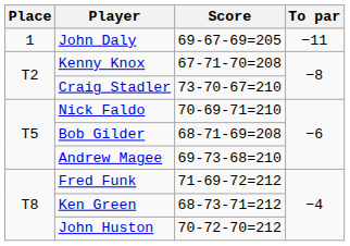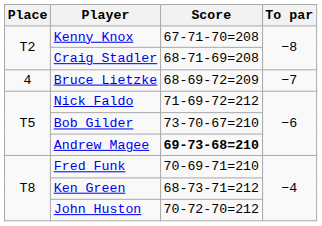 <table class="wikitable">
 <tr>
 <th>Place</th>
 <th>Player</th>
 <th>Score</th>
 <th>To par</th>
-</tr>
-<tr>
-<td align=center>1</td>
-<td> <a href='#'>John Daly</a></td>
-<td>69-67-69=205</td>
-<td align=center>−11</td>
 </tr>
 <tr>
 <td rowspan="2" align=center>T2</td>
 <td> <a href='#'>Kenny Knox</a></td>
 <td align=center>67-71-70=208</td>
 <td rowspan="2" align=center>−8</td>
 </tr>
 <tr>
 <td> <a href='#'>Craig Stadler</a></td>
-<td align=center>73-70-67=210</td>
+<td align=center>68-71-69=208</td>
+</tr>
+<tr>
+<td align=center>4</td>
+<td> <a href='#'>Bruce Lietzke</a></td>
+<td>68-69-72=209</td>
+<td align=center>−7</td>
 </tr>
 <tr>
 <td rowspan="3" align=center>T5</td>
 <td> <a href='#'>Nick Faldo</a></td>
-<td align=center>70-69-71=210</td>
+<td align=center>71-69-72=212</td>
 <td rowspan="3" align=center>−6</td>
 </tr>
 <tr>
 <td> <a href='#'>Bob Gilder</a></td>
-<td align=center>68-71-69=208</td>
+<td align=center>73-70-67=210</td>
 </tr>
 <tr>
 <td> <a href='#'>Andrew Magee</a></td>
-<td align=center>69-73-68=210</td>
+<td align=center><strong>69-73-68=210</strong></td>
 </tr>
 <tr>
 <td rowspan="3" align=center>T8</td>
 <td> <a href='#'>Fred Funk</a></td>
-<td align=center>71-69-72=212</td>
+<td align=center>70-69-71=210</td>
 <td rowspan="3" align=center>−4</td>
 </tr>
 <tr>
 <td> <a href='#'>Ken Green</a></td>
 <td align=center>68-73-71=212</td>
 </tr>
 <tr>
 <td> <a href='#'>John Huston</a></td>
 <td align=center>70-72-70=212</td>
 </tr>
 </table>
